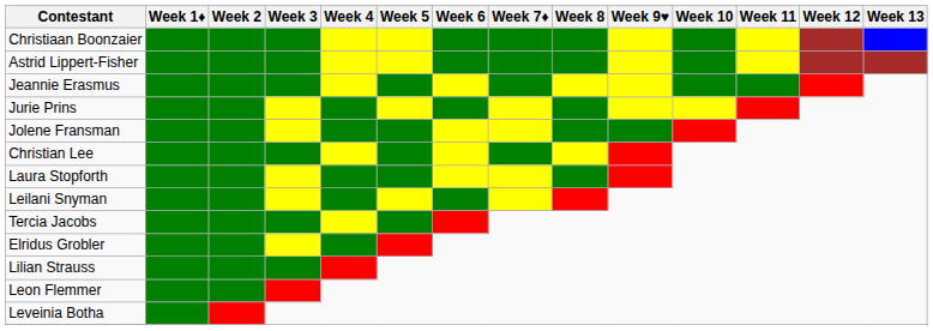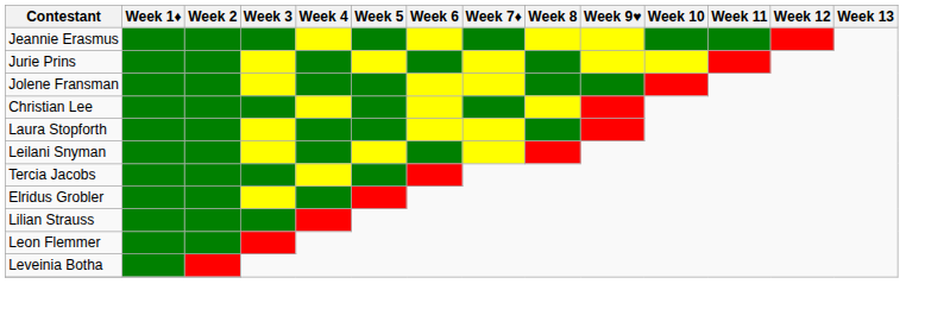 <table class="wikitable">
 <tr>
 <th>Contestant</th>
 <th>Week 1♦</th>
 <th>Week 2</th>
 <th>Week 3</th>
 <th>Week 4</th>
 <th>Week 5</th>
 <th>Week 6</th>
 <th>Week 7♦</th>
 <th>Week 8</th>
 <th>Week 9♥</th>
 <th>Week 10</th>
 <th>Week 11</th>
 <th>Week 12</th>
 <th>Week 13</th>
-</tr>
-<tr>
-<td>Christiaan Boonzaier</td>
-<td style="background: green"></td>
-<td style="background: green"></td>
-<td style="background: green"></td>
-<td style="background: yellow"></td>
-<td style="background: yellow"></td>
-<td style="background: green"></td>
-<td style="background: green"></td>
-<td style="background: green"></td>
-<td style="background: yellow"></td>
-<td style="background: green"></td>
-<td style="background: yellow"></td>
-<td style="background: #A52A2A"></td>
-<td style="background: #0000FF"></td>
-</tr>
-<tr>
-<td>Astrid Lippert-Fisher</td>
-<td style="background: green"></td>
-<td style="background: green"></td>
-<td style="background: green"></td>
-<td style="background: yellow"></td>
-<td style="background: yellow"></td>
-<td style="background: green"></td>
-<td style="background: green"></td>
-<td style="background: green"></td>
-<td style="background: yellow"></td>
-<td style="background: green"></td>
-<td style="background: yellow"></td>
-<td style="background: #A52A2A"></td>
-<td style="background: #A52A2A"></td>
 </tr>
 <tr>
 <td>Jeannie Erasmus</td>
 <td style="background: green"></td>
 <td style="background: green"></td>
 <td style="background: green"></td>
 <td style="background: yellow"></td>
 <td style="background: green"></td>
 <td style="background: yellow"></td>
 <td style="background: green"></td>
 <td style="background: yellow"></td>
 <td style="background: yellow"></td>
 <td style="background: green"></td>
 <td style="background: green"></td>
 <td style="background: red"></td>
 </tr>
 <tr>
 <td>Jurie Prins</td>
 <td style="background: green"></td>
 <td style="background: green"></td>
 <td style="background: yellow"></td>
 <td style="background: green"></td>
 <td style="background: yellow"></td>
 <td style="background: green"></td>
 <td style="background: yellow"></td>
 <td style="background: green"></td>
 <td style="background: yellow"></td>
 <td style="background: yellow"></td>
 <td style="background: red"></td>
 </tr>
 <tr>
 <td>Jolene Fransman</td>
 <td style="background: green"></td>
 <td style="background: green"></td>
 <td style="background: yellow"></td>
 <td style="background: green"></td>
 <td style="background: green"></td>
 <td style="background: yellow"></td>
 <td style="background: yellow"></td>
 <td style="background: green"></td>
 <td style="background: green"></td>
 <td style="background: red"></td>
 </tr>
 <tr>
 <td>Christian Lee</td>
 <td style="background: green"></td>
 <td style="background: green"></td>
 <td style="background: green"></td>
 <td style="background: yellow"></td>
 <td style="background: green"></td>
 <td style="background: yellow"></td>
 <td style="background: green"></td>
 <td style="background: yellow"></td>
 <td style="background: red"></td>
 </tr>
 <tr>
 <td>Laura Stopforth</td>
 <td style="background: green"></td>
 <td style="background: green"></td>
 <td style="background: yellow"></td>
 <td style="background: green"></td>
 <td style="background: green"></td>
 <td style="background: yellow"></td>
 <td style="background: yellow"></td>
 <td style="background: green"></td>
 <td style="background: red"></td>
 </tr>
 <tr>
 <td>Leilani Snyman</td>
 <td style="background: green"></td>
 <td style="background: green"></td>
 <td style="background: yellow"></td>
 <td style="background: green"></td>
 <td style="background: yellow"></td>
 <td style="background: green"></td>
 <td style="background: yellow"></td>
 <td style="background: red"></td>
 </tr>
 <tr>
 <td>Tercia Jacobs</td>
 <td style="background: green"></td>
 <td style="background: green"></td>
 <td style="background: green"></td>
 <td style="background: yellow"></td>
 <td style="background: green"></td>
 <td style="background: red"></td>
 </tr>
 <tr>
 <td>Elridus Grobler</td>
 <td style="background: green"></td>
 <td style="background: green"></td>
 <td style="background: yellow"></td>
 <td style="background: green"></td>
 <td style="background: red"></td>
 </tr>
 <tr>
 <td>Lilian Strauss</td>
 <td style="background: green"></td>
 <td style="background: green"></td>
 <td style="background: green"></td>
 <td style="background: red"></td>
 </tr>
 <tr>
 <td>Leon Flemmer</td>
 <td style="background: green"></td>
 <td style="background: green"></td>
 <td style="background: red"></td>
 </tr>
 <tr>
 <td>Leveinia Botha</td>
 <td style="background: green"></td>
 <td style="background: red"></td>
 </tr>
 <tr>
 </tr>
 </table>
